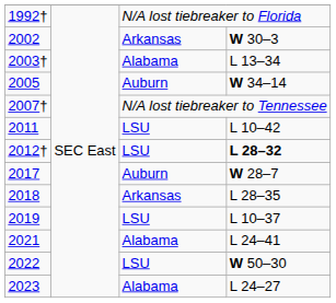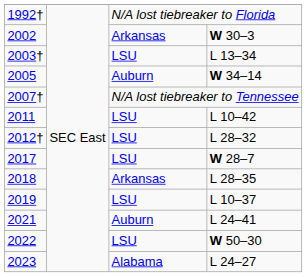 <table class="wikitable">
 <tr>
 </tr>
 <tr>
 <td><a href='#'>1992</a>†</td>
 <td rowspan="13">SEC East</td>
 <td colspan=3><em>N/A lost tiebreaker to <a href='#'>Florida</a></em></td>
 </tr>
 <tr>
 <td><a href='#'>2002</a></td>
 <td><a href='#'>Arkansas</a></td>
 <td><strong>W</strong> 30–3</td>
 </tr>
 <tr>
 <td><a href='#'>2003</a>†</td>
-<td><a href='#'>Alabama</a></td>
+<td><a href='#'>LSU</a></td>
 <td>L 13–34</td>
 </tr>
 <tr>
 <td><a href='#'>2005</a></td>
 <td><a href='#'>Auburn</a></td>
 <td><strong>W</strong> 34–14</td>
 </tr>
 <tr>
 <td><a href='#'>2007</a>†</td>
 <td colspan=3><em>N/A lost tiebreaker to <a href='#'>Tennessee</a></em></td>
 </tr>
 <tr>
 <td><a href='#'>2011</a></td>
 <td><a href='#'>LSU</a></td>
 <td>L 10–42</td>
 </tr>
 <tr>
 <td><a href='#'>2012</a>†</td>
 <td><a href='#'>LSU</a></td>
-<td><strong>L 28–32</strong></td>
+<td>L 28–32</td>
 </tr>
 <tr>
 <td><a href='#'>2017</a></td>
-<td><a href='#'>Auburn</a></td>
+<td><a href='#'>LSU</a></td>
 <td><strong>W</strong> 28–7</td>
 </tr>
 <tr>
 <td><a href='#'>2018</a></td>
 <td><a href='#'>Arkansas</a></td>
 <td>L 28–35</td>
 </tr>
 <tr>
 <td><a href='#'>2019</a></td>
 <td><a href='#'>LSU</a></td>
 <td>L 10–37</td>
 </tr>
 <tr>
 <td><a href='#'>2021</a></td>
-<td><a href='#'>Alabama</a></td>
+<td><a href='#'>Auburn</a></td>
 <td>L 24–41</td>
 </tr>
 <tr>
 <td><a href='#'>2022</a></td>
 <td><a href='#'>LSU</a></td>
 <td><strong>W</strong> 50–30</td>
 </tr>
 <tr>
 <td><a href='#'>2023</a></td>
 <td><a href='#'>Alabama</a></td>
 <td>L 24–27</td>
 </tr>
 </table>
